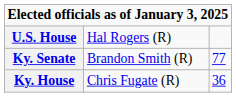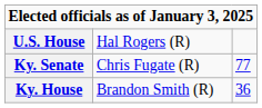 <table class=wikitable>
 <tr>
 <td colspan="3"><strong>Elected officials as of January 3, 2025</strong></td>
 </tr>
 <tr>
 <th scope=row><a href='#'>U.S. House</a></th>
 <td><a href='#'>Hal Rogers</a> (R)</td>
 <td></td>
 </tr>
 <tr>
 <th scope=row><a href='#'>Ky. Senate</a></th>
-<td><a href='#'>Brandon Smith</a> (R)</td>
+<td><a href='#'>Chris Fugate</a> (R)</td>
 <td><a href='#'>77</a></td>
 </tr>
 <tr>
 <th scope=row><a href='#'>Ky. House</a></th>
-<td><a href='#'>Chris Fugate</a> (R)</td>
+<td><a href='#'>Brandon Smith</a> (R)</td>
 <td><a href='#'>36</a></td>
 </tr>
 </table>
